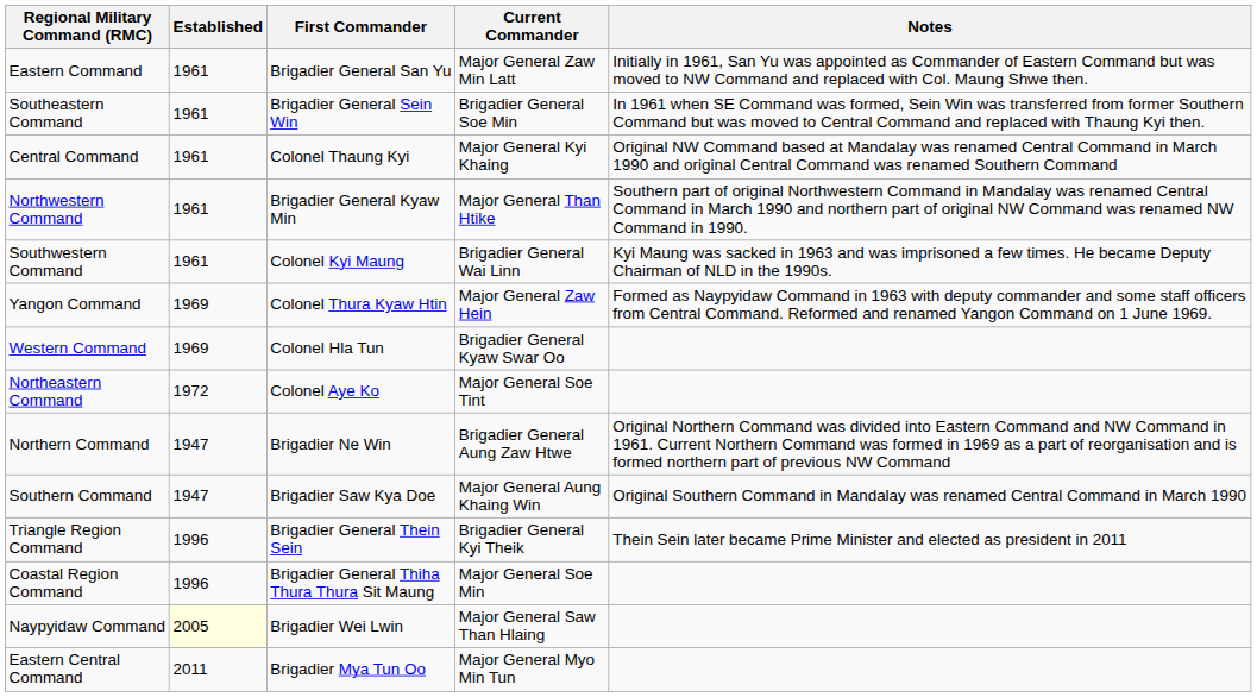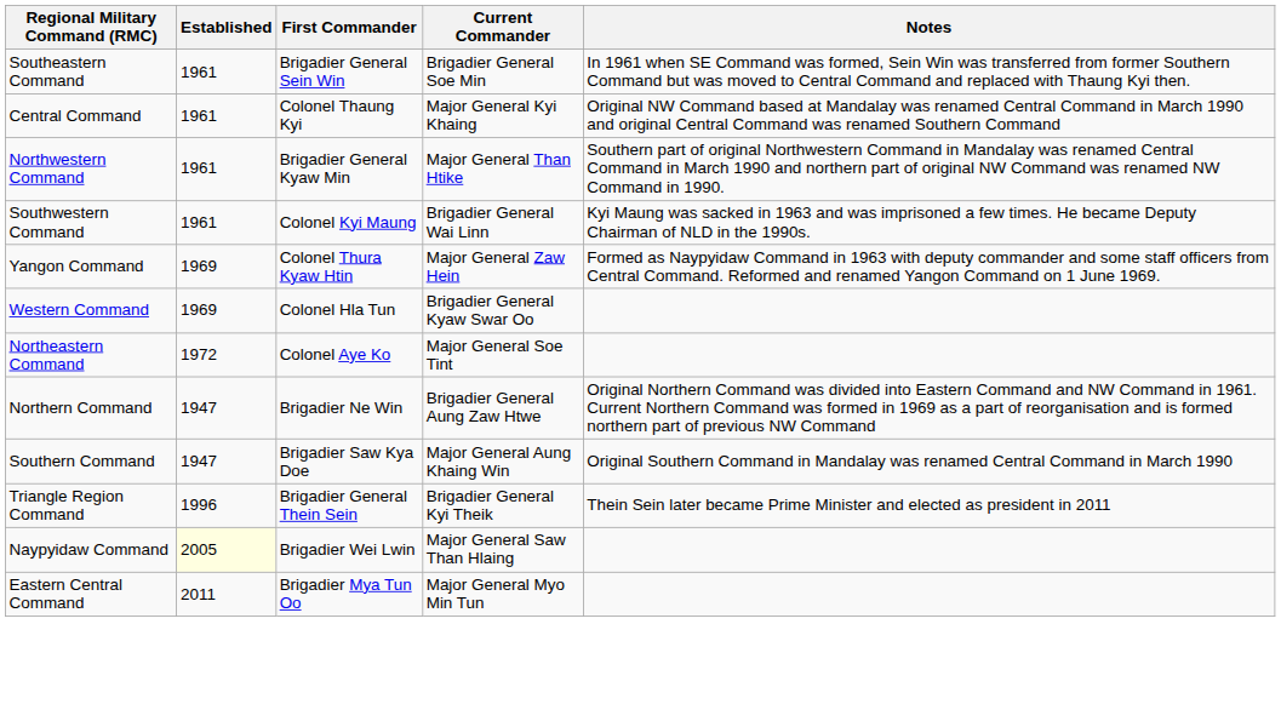 <table class="wikitable">
 <tr>
 <th>Regional Military Command (RMC)</th>
 <th>Established</th>
 <th>First Commander</th>
 <th>Current Commander</th>
 <th>Notes</th>
-</tr>
-<tr>
-<td>Eastern Command</td>
-<td>1961</td>
-<td>Brigadier General San Yu</td>
-<td>Major General Zaw Min Latt</td>
-<td>Initially in 1961, San Yu was appointed as Commander of Eastern Command but was moved to NW Command and replaced with Col. Maung Shwe then.</td>
 </tr>
 <tr>
 <td>Southeastern Command</td>
 <td>1961</td>
 <td>Brigadier General <a href='#'>Sein Win</a></td>
 <td>Brigadier General Soe Min</td>
 <td>In 1961 when SE Command was formed, Sein Win was transferred from former Southern Command but was moved to Central Command and replaced with Thaung Kyi then.</td>
 </tr>
 <tr>
 <td>Central Command</td>
 <td>1961</td>
 <td>Colonel Thaung Kyi</td>
 <td>Major General Kyi Khaing</td>
 <td>Original NW Command based at Mandalay was renamed Central Command in March 1990 and original Central Command was renamed Southern Command</td>
 </tr>
 <tr>
 <td><a href='#'>Northwestern Command</a></td>
 <td>1961</td>
 <td>Brigadier General Kyaw Min</td>
 <td>Major General <a href='#'>Than Htike</a></td>
 <td>Southern part of original Northwestern Command in Mandalay was renamed Central Command in March 1990 and northern part of original NW Command was renamed NW Command in 1990.</td>
 </tr>
 <tr>
 <td>Southwestern Command</td>
 <td>1961</td>
 <td>Colonel <a href='#'>Kyi Maung</a></td>
 <td>Brigadier General Wai Linn</td>
 <td>Kyi Maung was sacked in 1963 and was imprisoned a few times. He became Deputy Chairman of NLD in the 1990s.</td>
 </tr>
 <tr>
 <td>Yangon Command</td>
 <td>1969</td>
 <td>Colonel <a href='#'>Thura Kyaw Htin</a></td>
 <td>Major General <a href='#'>Zaw Hein</a></td>
 <td>Formed as Naypyidaw Command in 1963 with deputy commander and some staff officers from Central Command. Reformed and renamed Yangon Command on 1 June 1969.</td>
 </tr>
 <tr>
 <td><a href='#'>Western Command</a></td>
 <td>1969</td>
 <td>Colonel Hla Tun</td>
 <td>Brigadier General Kyaw Swar Oo</td>
 <td></td>
 </tr>
 <tr>
 <td><a href='#'>Northeastern Command</a></td>
 <td>1972</td>
 <td>Colonel <a href='#'>Aye Ko</a></td>
 <td>Major General Soe Tint</td>
 <td></td>
 </tr>
 <tr>
 <td>Northern Command</td>
 <td>1947</td>
 <td>Brigadier Ne Win</td>
 <td>Brigadier General Aung Zaw Htwe</td>
 <td>Original Northern Command was divided into Eastern Command and NW Command in 1961. Current Northern Command was formed in 1969 as a part of reorganisation and is formed northern part of previous NW Command</td>
 </tr>
 <tr>
 <td>Southern Command</td>
 <td>1947</td>
 <td>Brigadier Saw Kya Doe</td>
 <td>Major General Aung Khaing Win</td>
 <td>Original Southern Command in Mandalay was renamed Central Command in March 1990</td>
 </tr>
 <tr>
 <td>Triangle Region Command</td>
 <td>1996</td>
 <td>Brigadier General <a href='#'>Thein Sein</a></td>
 <td>Brigadier General  Kyi Theik</td>
 <td>Thein Sein later became Prime Minister and elected as president in 2011</td>
 </tr>
 <tr>
-<td>Coastal Region Command</td>
-<td>1996</td>
-<td>Brigadier General <a href='#'>Thiha Thura Thura</a> Sit Maung</td>
-<td>Major General Soe Min</td>
-<td></td>
-</tr>
-<tr>
 <td>Naypyidaw Command</td>
 <td style="background: lightyellow;">2005</td>
 <td>Brigadier Wei Lwin</td>
 <td>Major General Saw Than Hlaing</td>
 <td></td>
 </tr>
 <tr>
 <td>Eastern Central Command</td>
 <td>2011</td>
 <td>Brigadier <a href='#'>Mya Tun Oo</a></td>
 <td>Major General Myo Min Tun</td>
 <td></td>
 </tr>
 </table>
